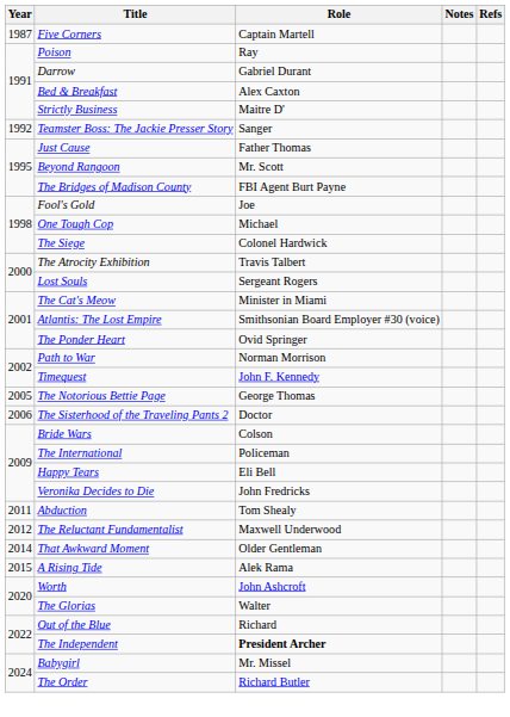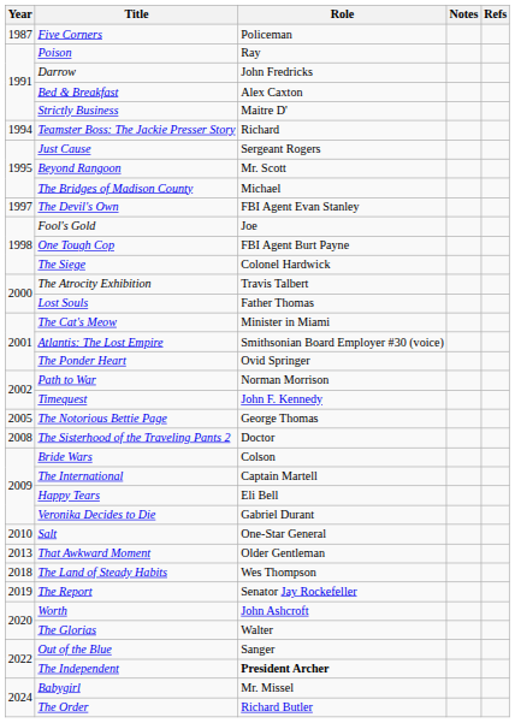 <table class="wikitable sortable">
 <tr>
 <th>Year</th>
 <th>Title</th>
 <th>Role</th>
 <th>Notes</th>
 <th>Refs</th>
 </tr>
 <tr>
 <td>1987</td>
 <td><em><a href='#'>Five Corners</a></em></td>
-<td>Captain Martell</td>
+<td>Policeman</td>
 <td></td>
 <td></td>
 </tr>
 <tr>
 <td rowspan=4>1991</td>
 <td><em><a href='#'>Poison</a></em></td>
 <td>Ray</td>
 <td></td>
 <td></td>
 </tr>
 <tr>
 <td><em>Darrow</em></td>
-<td>Gabriel Durant</td>
+<td>John Fredricks</td>
 <td></td>
 <td></td>
 </tr>
 <tr>
 <td><em><a href='#'>Bed & Breakfast</a></em></td>
 <td>Alex Caxton</td>
 <td></td>
 <td></td>
 </tr>
 <tr>
 <td><em><a href='#'>Strictly Business</a></em></td>
 <td>Maitre D'</td>
 <td></td>
 <td></td>
 </tr>
 <tr>
-<td>1992</td>
+<td>1994</td>
 <td><em><a href='#'>Teamster Boss: The Jackie Presser Story</a></em></td>
-<td>Sanger</td>
+<td>Richard</td>
 <td></td>
 <td></td>
 </tr>
 <tr>
 <td rowspan=3>1995</td>
 <td><em><a href='#'>Just Cause</a></em></td>
-<td>Father Thomas</td>
+<td>Sergeant Rogers</td>
 <td></td>
 <td></td>
 </tr>
 <tr>
 <td><em><a href='#'>Beyond Rangoon</a></em></td>
 <td>Mr. Scott</td>
 <td></td>
 <td></td>
 </tr>
 <tr>
 <td><em><a href='#'>The Bridges of Madison County</a></em></td>
-<td>FBI Agent Burt Payne</td>
+<td>Michael</td>
+<td></td>
+<td></td>
+</tr>
+<tr>
+<td>1997</td>
+<td><em><a href='#'>The Devil's Own</a></em></td>
+<td>FBI Agent Evan Stanley</td>
 <td></td>
 <td></td>
 </tr>
 <tr>
 <td rowspan=3>1998</td>
 <td><em>Fool's Gold</em></td>
 <td>Joe</td>
 <td></td>
 <td></td>
 </tr>
 <tr>
 <td><em><a href='#'>One Tough Cop</a></em></td>
-<td>Michael</td>
+<td>FBI Agent Burt Payne</td>
 <td></td>
 <td></td>
 </tr>
 <tr>
 <td><em><a href='#'>The Siege</a></em></td>
 <td>Colonel Hardwick</td>
 <td></td>
 <td></td>
 </tr>
 <tr>
 <td rowspan=2>2000</td>
 <td><em>The Atrocity Exhibition</em></td>
 <td>Travis Talbert</td>
 <td></td>
 <td></td>
 </tr>
 <tr>
 <td><em><a href='#'>Lost Souls</a></em></td>
-<td>Sergeant Rogers</td>
+<td>Father Thomas</td>
 <td></td>
 <td></td>
 </tr>
 <tr>
 <td rowspan=3>2001</td>
 <td><em><a href='#'>The Cat's Meow</a></em></td>
 <td>Minister in Miami</td>
 <td></td>
 <td></td>
 </tr>
 <tr>
 <td><em><a href='#'>Atlantis: The Lost Empire</a></em></td>
 <td>Smithsonian Board Employer #30 (voice)</td>
 <td></td>
 <td></td>
 </tr>
 <tr>
 <td><em><a href='#'>The Ponder Heart</a></em></td>
 <td>Ovid Springer</td>
 <td></td>
 <td></td>
 </tr>
 <tr>
 <td rowspan=2>2002</td>
 <td><em><a href='#'>Path to War</a></em></td>
 <td>Norman Morrison</td>
 <td></td>
 <td></td>
 </tr>
 <tr>
 <td><em><a href='#'>Timequest</a></em></td>
 <td><a href='#'>John F. Kennedy</a></td>
 <td></td>
 <td></td>
 </tr>
 <tr>
 <td>2005</td>
 <td><em><a href='#'>The Notorious Bettie Page</a></em></td>
 <td>George Thomas</td>
 <td></td>
 <td></td>
 </tr>
 <tr>
-<td>2006</td>
+<td>2008</td>
 <td><em><a href='#'>The Sisterhood of the Traveling Pants 2</a></em></td>
 <td>Doctor</td>
 <td></td>
 </tr>
 <tr>
 <td rowspan=4>2009</td>
 <td><em><a href='#'>Bride Wars</a></em></td>
 <td>Colson</td>
 <td></td>
 <td></td>
 </tr>
 <tr>
 <td><em><a href='#'>The International</a></em></td>
-<td>Policeman</td>
+<td>Captain Martell</td>
 <td></td>
 <td></td>
 </tr>
 <tr>
 <td><em><a href='#'>Happy Tears</a></em></td>
 <td>Eli Bell</td>
 <td></td>
 <td></td>
 </tr>
 <tr>
 <td><em><a href='#'>Veronika Decides to Die</a></em></td>
-<td>John Fredricks</td>
+<td>Gabriel Durant</td>
 <td></td>
 <td></td>
 </tr>
 <tr>
-<td>2011</td>
-<td><em><a href='#'>Abduction</a></em></td>
-<td>Tom Shealy</td>
+<td>2010</td>
+<td><em><a href='#'>Salt</a></em></td>
+<td>One-Star General</td>
 <td></td>
 <td></td>
 </tr>
 <tr>
-<td>2012</td>
-<td><em><a href='#'>The Reluctant Fundamentalist</a></em></td>
-<td>Maxwell Underwood</td>
-<td></td>
-<td></td>
-</tr>
-<tr>
-<td>2014</td>
+<td>2013</td>
 <td><em><a href='#'>That Awkward Moment</a></em></td>
 <td>Older Gentleman</td>
 <td></td>
 <td></td>
 </tr>
 <tr>
-<td>2015</td>
-<td><em><a href='#'>A Rising Tide</a></em></td>
-<td>Alek Rama</td>
+<td>2018</td>
+<td><em><a href='#'>The Land of Steady Habits</a></em></td>
+<td>Wes Thompson</td>
+<td></td>
+<td></td>
+</tr>
+<tr>
+<td>2019</td>
+<td><em><a href='#'>The Report</a></em></td>
+<td>Senator <a href='#'>Jay Rockefeller</a></td>
 <td></td>
 <td></td>
 </tr>
 <tr>
 <td rowspan=2>2020</td>
 <td><em><a href='#'>Worth</a></em></td>
 <td><a href='#'>John Ashcroft</a></td>
 <td></td>
 <td></td>
 </tr>
 <tr>
 <td><em><a href='#'>The Glorias</a></em></td>
 <td>Walter</td>
 <td></td>
 <td></td>
 </tr>
 <tr>
 <td rowspan=2>2022</td>
 <td><em><a href='#'>Out of the Blue</a></em></td>
-<td>Richard</td>
+<td>Sanger</td>
 <td></td>
 <td></td>
 </tr>
 <tr>
 <td><em><a href='#'>The Independent</a></em></td>
 <td><strong>President Archer</strong></td>
 <td></td>
 <td></td>
 </tr>
 <tr>
 <td rowspan=2>2024</td>
 <td><em><a href='#'>Babygirl</a></em></td>
 <td>Mr. Missel</td>
 <td></td>
 <td></td>
 </tr>
 <tr>
 <td><em><a href='#'>The Order</a></em></td>
 <td><a href='#'>Richard Butler</a></td>
 <td></td>
 <td></td>
 </tr>
 </table>
